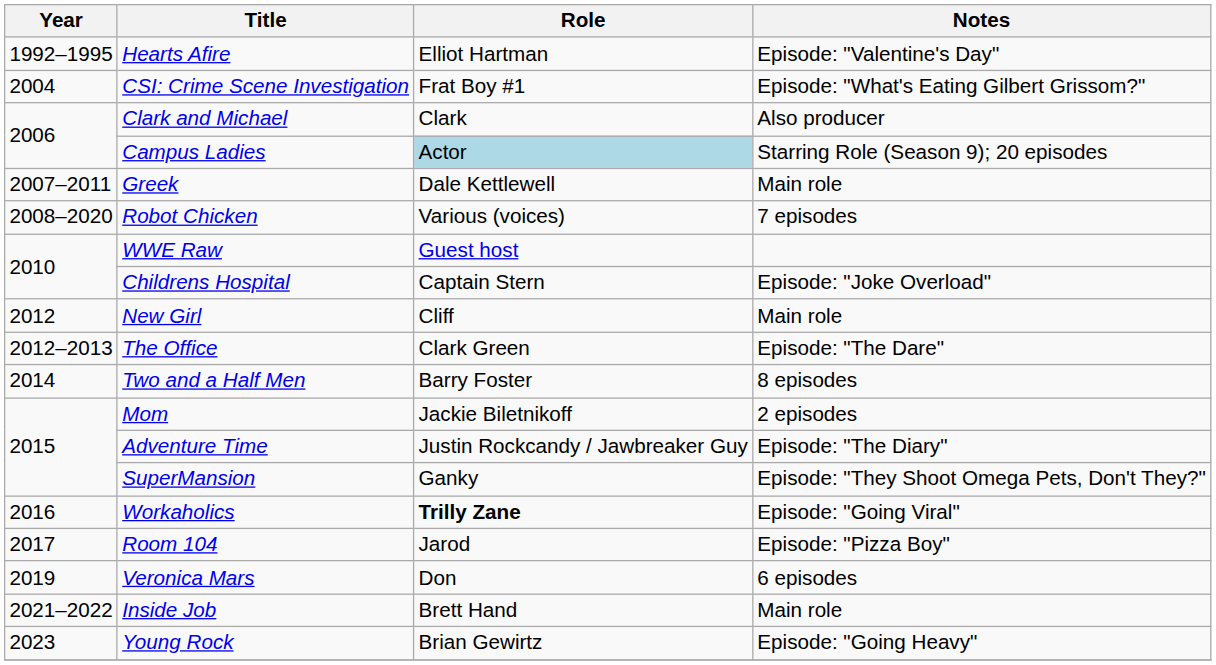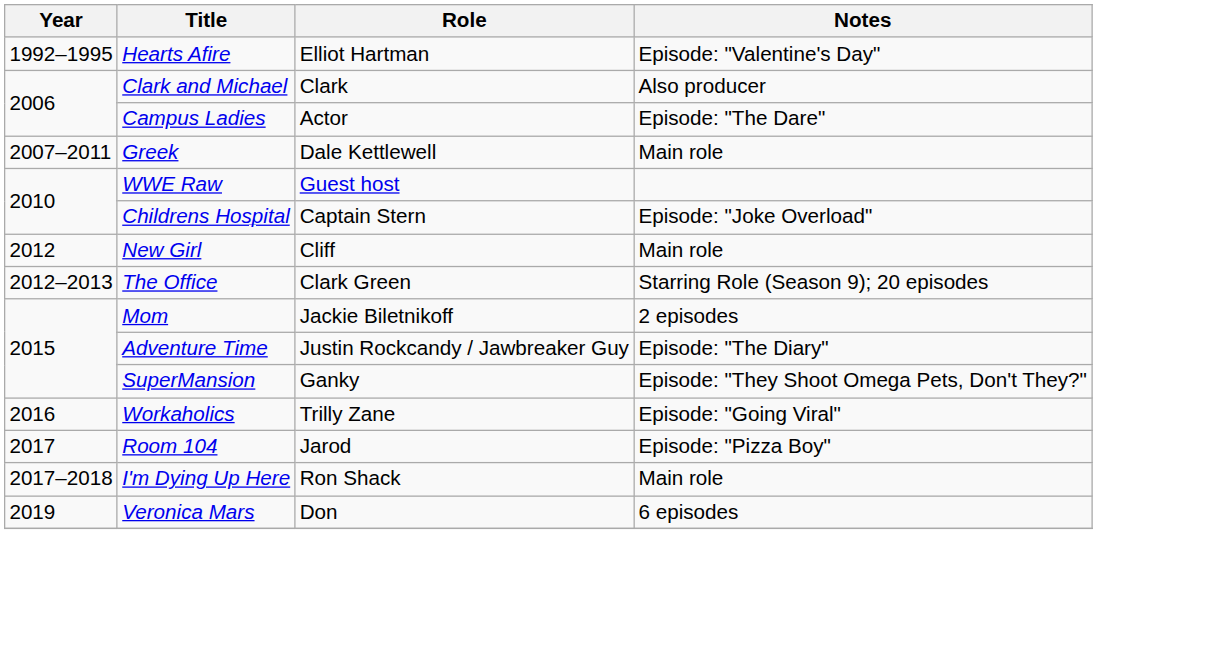 <table class="wikitable sortable">
 <tr>
 <th>Year</th>
 <th>Title</th>
 <th>Role</th>
 <th class="unsortable">Notes</th>
 </tr>
 <tr>
 <td>1992–1995</td>
 <td><em><a href='#'>Hearts Afire</a></em></td>
 <td>Elliot Hartman</td>
 <td>Episode: "Valentine's Day"</td>
 </tr>
 <tr>
-<td>2004</td>
-<td><em><a href='#'>CSI: Crime Scene Investigation</a></em></td>
-<td>Frat Boy #1</td>
-<td>Episode: "What's Eating Gilbert Grissom?"</td>
-</tr>
-<tr>
 <td rowspan="2">2006</td>
 <td><em><a href='#'>Clark and Michael</a></em></td>
 <td>Clark</td>
 <td>Also producer</td>
 </tr>
 <tr>
 <td><em><a href='#'>Campus Ladies</a></em></td>
-<td style="background: lightblue;">Actor</td>
-<td>Starring Role (Season 9); 20 episodes</td>
+<td>Actor</td>
+<td>Episode: "The Dare"</td>
 </tr>
 <tr>
 <td>2007–2011</td>
 <td><em><a href='#'>Greek</a></em></td>
 <td>Dale Kettlewell</td>
 <td>Main role</td>
-</tr>
-<tr>
-<td>2008–2020</td>
-<td><em><a href='#'>Robot Chicken</a></em></td>
-<td>Various (voices)</td>
-<td>7 episodes</td>
 </tr>
 <tr>
 <td rowspan="2">2010</td>
 <td><em><a href='#'>WWE Raw</a></em></td>
 <td><a href='#'>Guest host</a></td>
 <td></td>
 </tr>
 <tr>
 <td><em><a href='#'>Childrens Hospital</a></em></td>
 <td>Captain Stern</td>
 <td>Episode: "Joke Overload"</td>
 </tr>
 <tr>
 <td>2012</td>
 <td><em><a href='#'>New Girl</a></em></td>
 <td>Cliff</td>
 <td>Main role</td>
 </tr>
 <tr>
 <td>2012–2013</td>
 <td><em><a href='#'>The Office</a></em></td>
 <td>Clark Green</td>
-<td>Episode: "The Dare"</td>
-</tr>
-<tr>
-<td>2014</td>
-<td><em><a href='#'>Two and a Half Men</a></em></td>
-<td>Barry Foster</td>
-<td>8 episodes</td>
+<td>Starring Role (Season 9); 20 episodes</td>
 </tr>
 <tr>
 <td rowspan = "3">2015</td>
 <td><em><a href='#'>Mom</a></em></td>
 <td>Jackie Biletnikoff</td>
 <td>2 episodes</td>
 </tr>
 <tr>
 <td><em><a href='#'>Adventure Time</a></em></td>
 <td>Justin Rockcandy / Jawbreaker Guy</td>
 <td>Episode: "The Diary"</td>
 </tr>
 <tr>
 <td><em><a href='#'>SuperMansion</a></em></td>
 <td>Ganky</td>
 <td>Episode: "They Shoot Omega Pets, Don't They?"</td>
 </tr>
 <tr>
 <td>2016</td>
 <td><em><a href='#'>Workaholics</a></em></td>
-<td><strong>Trilly Zane</strong></td>
+<td>Trilly Zane</td>
 <td>Episode: "Going Viral"</td>
 </tr>
 <tr>
 <td>2017</td>
 <td><em><a href='#'>Room 104</a></em></td>
 <td>Jarod</td>
 <td>Episode: "Pizza Boy"</td>
 </tr>
 <tr>
+<td>2017–2018</td>
+<td><em><a href='#'>I'm Dying Up Here</a></em></td>
+<td>Ron Shack</td>
+<td>Main role</td>
+</tr>
+<tr>
 <td>2019</td>
 <td><em><a href='#'>Veronica Mars</a></em></td>
 <td>Don</td>
 <td>6 episodes</td>
 </tr>
 <tr>
-<td>2021–2022</td>
-<td><em><a href='#'>Inside Job</a></em></td>
-<td>Brett Hand</td>
-<td>Main role</td>
-</tr>
-<tr>
-<td>2023</td>
-<td><em><a href='#'>Young Rock</a></em></td>
-<td>Brian Gewirtz</td>
-<td>Episode: "Going Heavy"</td>
-</tr>
-<tr>
 </tr>
 </table>
